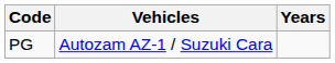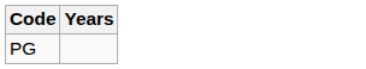 <table class="wikitable">
 <tr>
 <th>Code</th>
-<th>Vehicles</th>
 <th>Years</th>
 </tr>
 <tr>
 <td>PG</td>
-<td><a href='#'>Autozam AZ-1</a> / <a href='#'>Suzuki Cara</a></td>
 <td></td>
 </tr>
 </table>
